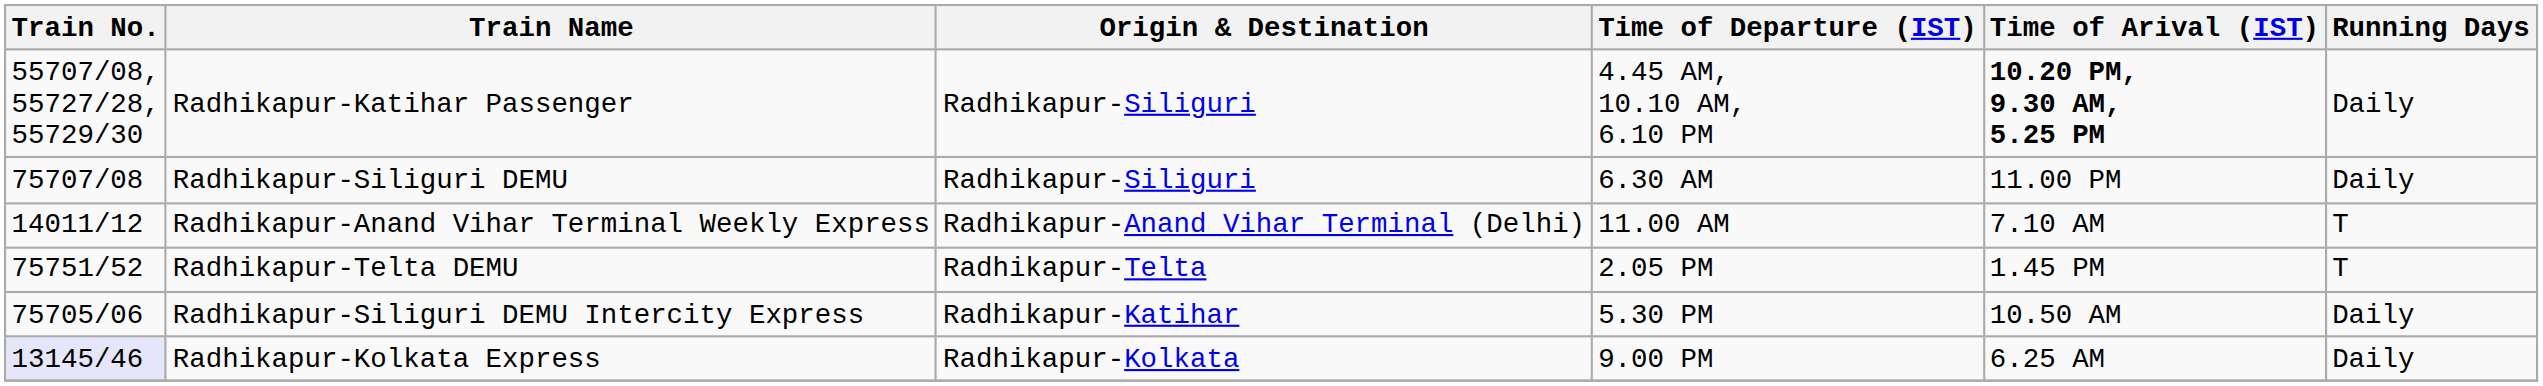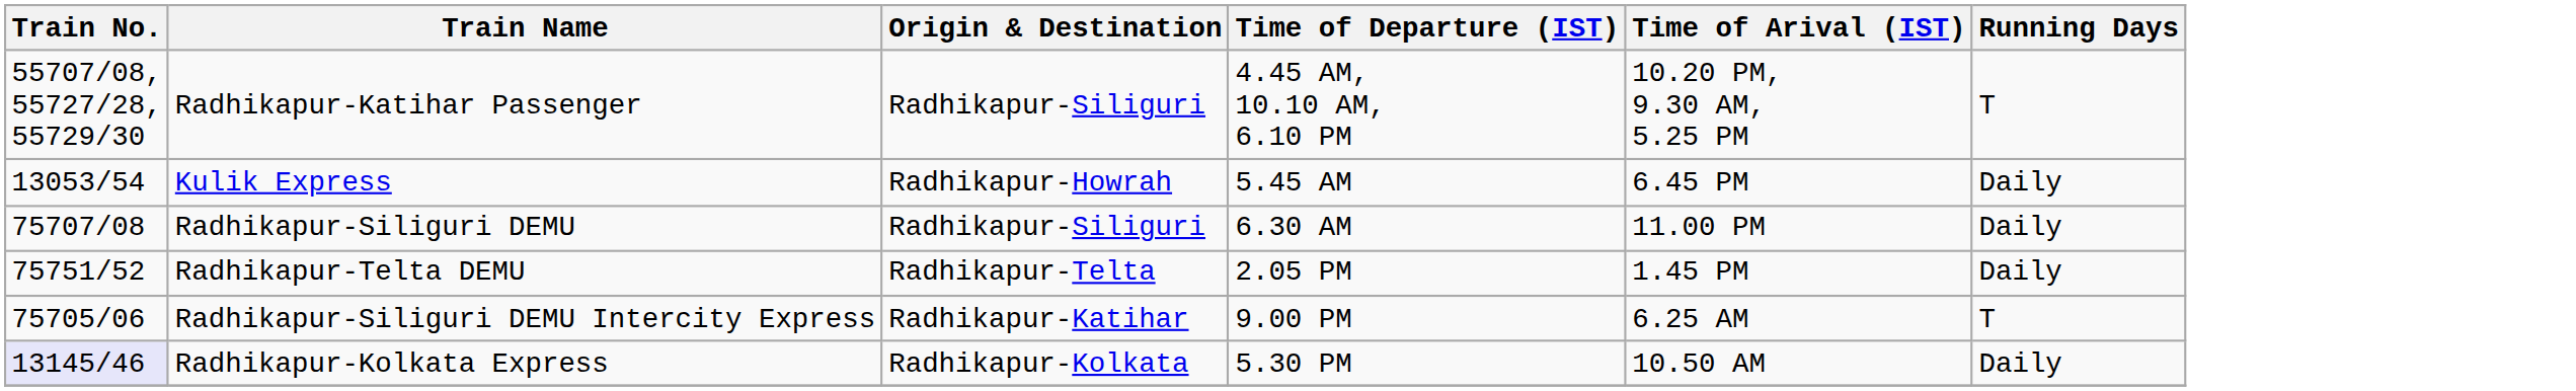 <table class="wikitable">
 <tr>
 <th>Train No.</th>
 <th>Train Name</th>
 <th>Origin & Destination </th>
 <th>Time of Departure (<a href='#'>IST</a>)</th>
 <th>Time of Arival (<a href='#'>IST</a>)</th>
 <th>Running Days</th>
 </tr>
 <tr>
 <td>55707/08,<br>55727/28,<br> 55729/30</td>
 <td>Radhikapur-Katihar Passenger</td>
 <td>Radhikapur-<a href='#'>Siliguri</a></td>
 <td>4.45 AM,<br>10.10 AM,<br>6.10 PM</td>
-<td><strong>10.20 PM,<br>9.30 AM,<br>5.25 PM</strong></td>
+<td>10.20 PM,<br>9.30 AM,<br>5.25 PM</td>
+<td>T</td>
+</tr>
+<tr>
+<td>13053/54</td>
+<td><a href='#'>Kulik Express</a></td>
+<td>Radhikapur-<a href='#'>Howrah</a></td>
+<td>5.45 AM</td>
+<td>6.45 PM</td>
 <td>Daily</td>
 </tr>
 <tr>
 <td>75707/08</td>
 <td>Radhikapur-Siliguri DEMU</td>
 <td>Radhikapur-<a href='#'>Siliguri</a></td>
 <td>6.30 AM</td>
 <td>11.00 PM</td>
 <td>Daily</td>
 </tr>
 <tr>
-<td>14011/12</td>
-<td>Radhikapur-Anand Vihar Terminal Weekly Express</td>
-<td>Radhikapur-<a href='#'>Anand Vihar Terminal</a> (Delhi)</td>
-<td>11.00 AM</td>
-<td>7.10 AM</td>
-<td>T</td>
-</tr>
-<tr>
 <td>75751/52</td>
 <td>Radhikapur-Telta DEMU</td>
 <td>Radhikapur-<a href='#'>Telta</a></td>
 <td>2.05 PM</td>
 <td>1.45 PM</td>
-<td>T</td>
+<td>Daily</td>
 </tr>
 <tr>
 <td>75705/06</td>
 <td>Radhikapur-Siliguri DEMU Intercity Express</td>
 <td>Radhikapur-<a href='#'>Katihar</a></td>
+<td>9.00 PM</td>
+<td>6.25 AM</td>
+<td>T</td>
+</tr>
+<tr>
+<td style="background: lavender;">13145/46</td>
+<td>Radhikapur-Kolkata Express</td>
+<td>Radhikapur-<a href='#'>Kolkata</a></td>
 <td>5.30 PM</td>
 <td>10.50 AM</td>
 <td>Daily</td>
 </tr>
 <tr>
-<td style="background: lavender;">13145/46</td>
-<td>Radhikapur-Kolkata Express</td>
-<td>Radhikapur-<a href='#'>Kolkata</a></td>
-<td>9.00 PM</td>
-<td>6.25 AM</td>
-<td>Daily</td>
-</tr>
-<tr>
 </tr>
 </table>
